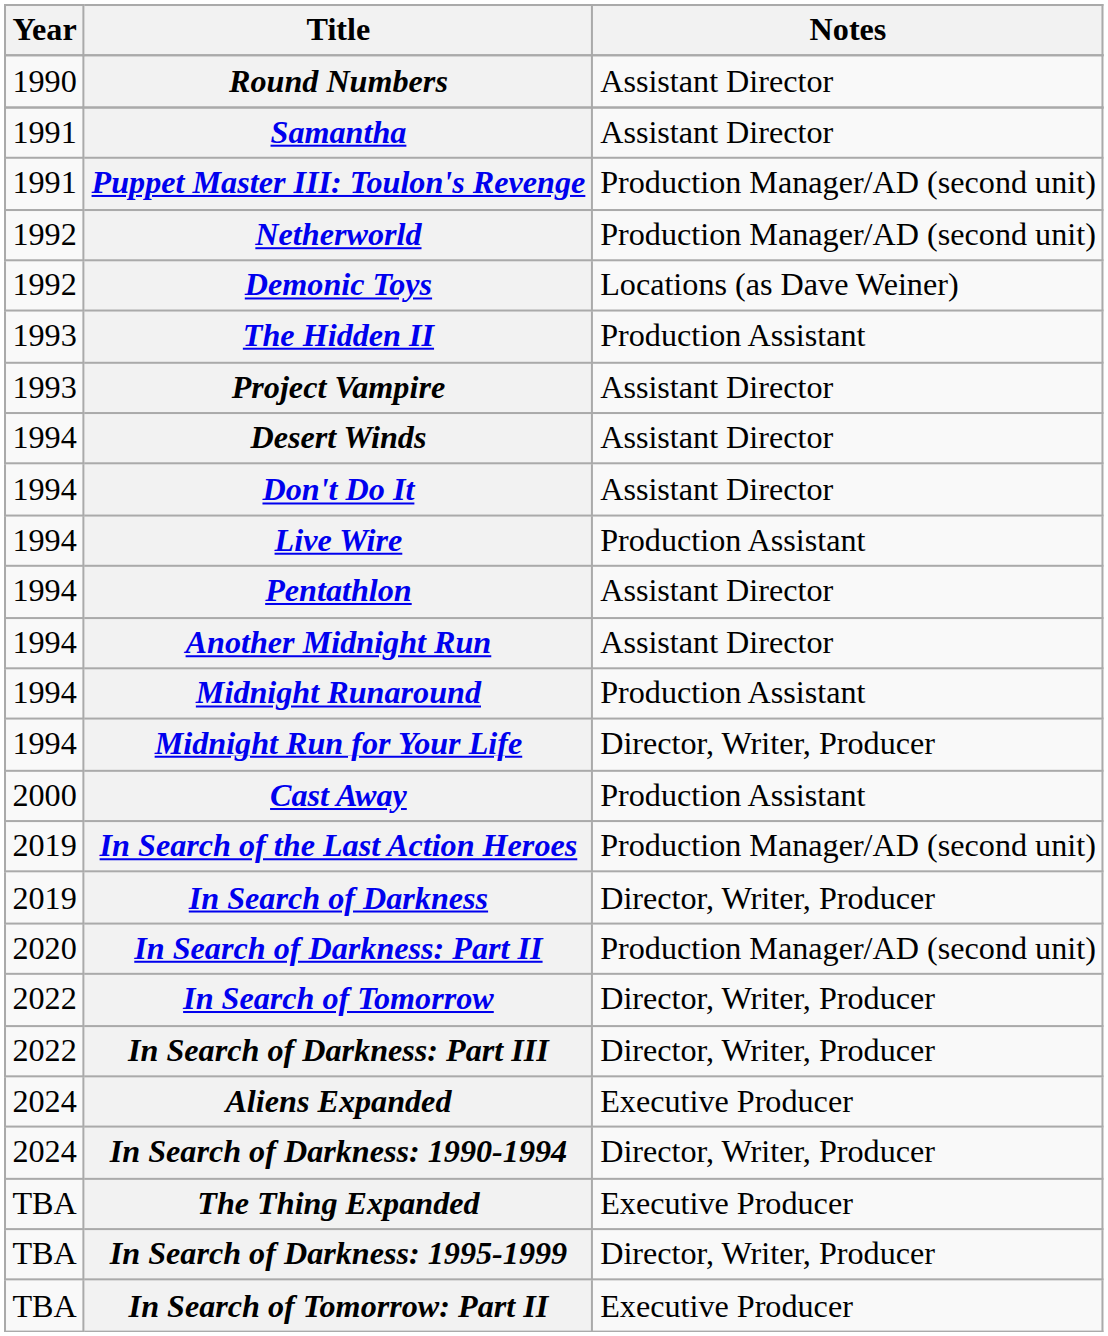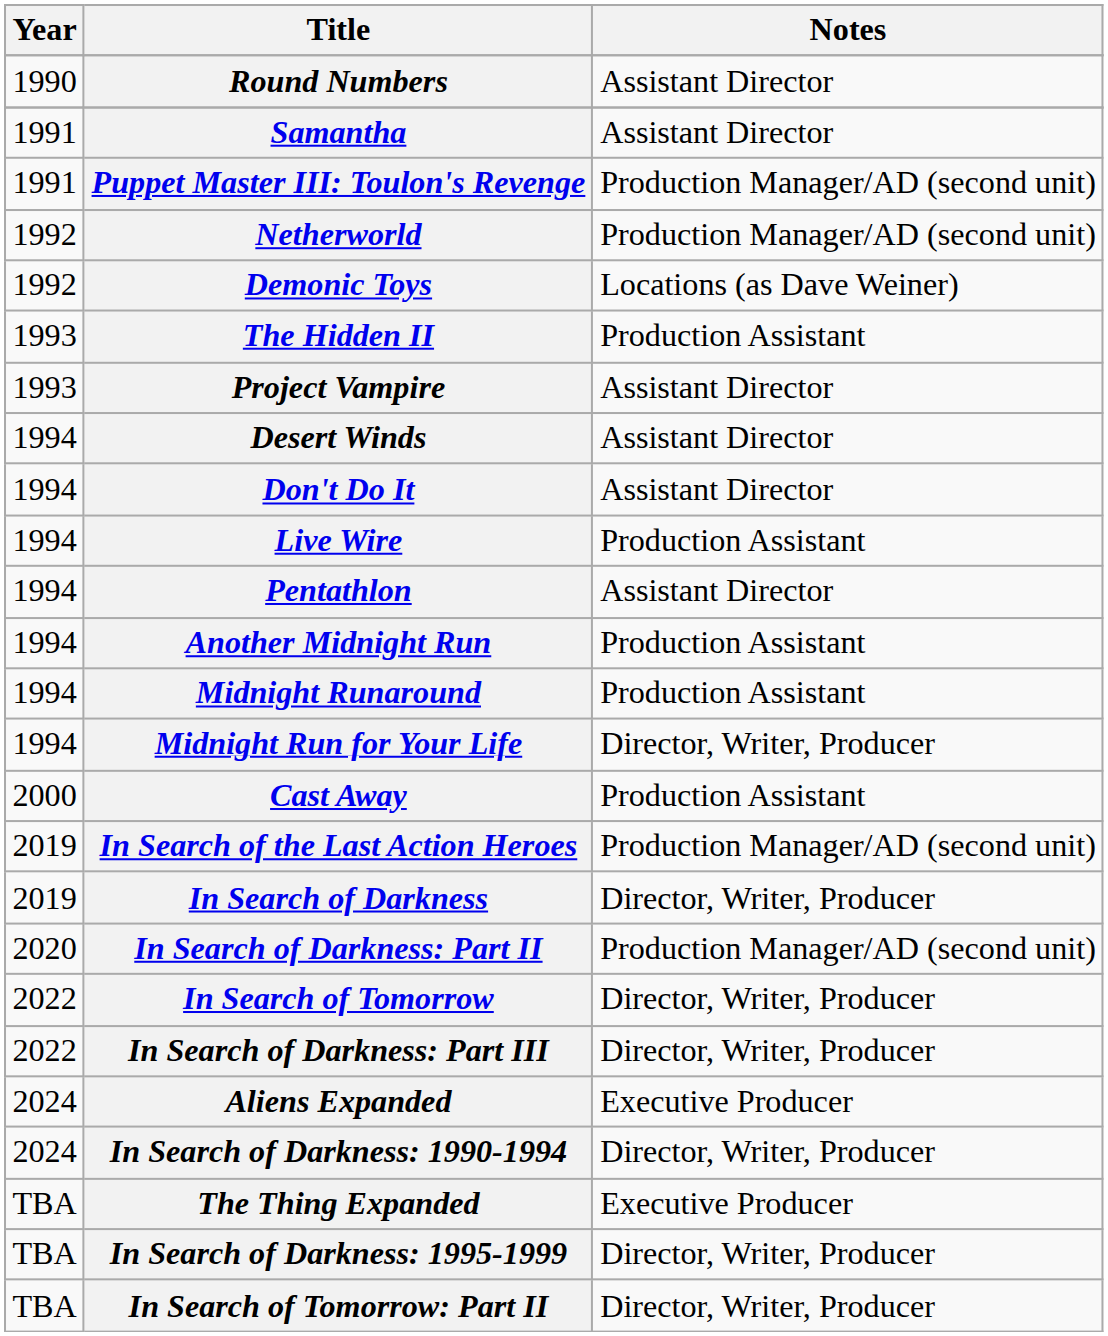 <table class="wikitable plainrowheaders sortable">
 <tr>
 <th scope="col">Year</th>
 <th scope="col">Title</th>
 <th class="unsortable">Notes</th>
 </tr>
 <tr>
 </tr>
 <tr>
 <td>1990</td>
 <th scope="row"><em>Round Numbers</em></th>
 <td>Assistant Director</td>
 </tr>
 <tr>
 </tr>
 <tr>
 <td>1991</td>
 <th scope="row"><em><a href='#'>Samantha</a></em></th>
 <td>Assistant Director</td>
 </tr>
 <tr>
 <td>1991</td>
 <th scope="row"><em><a href='#'>Puppet Master III: Toulon's Revenge</a></em></th>
 <td>Production Manager/AD (second unit)</td>
 </tr>
 <tr>
 <td>1992</td>
 <th scope="row"><em><a href='#'>Netherworld</a></em></th>
 <td>Production Manager/AD (second unit)</td>
 </tr>
 <tr>
 <td>1992</td>
 <th scope="row"><em><a href='#'>Demonic Toys</a></em></th>
 <td>Locations (as Dave Weiner)</td>
 </tr>
 <tr>
 <td>1993</td>
 <th scope="row"><em><a href='#'>The Hidden II</a></em></th>
 <td>Production Assistant</td>
 </tr>
 <tr>
 <td>1993</td>
 <th scope="row"><em>Project Vampire</em></th>
 <td>Assistant Director</td>
 </tr>
 <tr>
 <td>1994</td>
 <th scope="row"><em>Desert Winds</em></th>
 <td>Assistant Director</td>
 </tr>
 <tr>
 <td>1994</td>
 <th scope="row"><em><a href='#'>Don't Do It</a></em></th>
 <td>Assistant Director</td>
 </tr>
 <tr>
 <td>1994</td>
 <th scope="row"><em><a href='#'>Live Wire</a></em></th>
 <td>Production Assistant</td>
 </tr>
 <tr>
 <td>1994</td>
 <th scope="row"><em><a href='#'>Pentathlon</a></em></th>
 <td>Assistant Director</td>
 </tr>
 <tr>
 <td>1994</td>
 <th scope="row"><em><a href='#'>Another Midnight Run</a></em></th>
-<td>Assistant Director</td>
+<td>Production Assistant</td>
 </tr>
 <tr>
 <td>1994</td>
 <th scope="row"><em><a href='#'>Midnight Runaround</a></em></th>
 <td>Production Assistant</td>
 </tr>
 <tr>
 <td>1994</td>
 <th scope="row"><em><a href='#'>Midnight Run for Your Life</a></em></th>
 <td>Director, Writer, Producer</td>
 </tr>
 <tr>
 <td>2000</td>
 <th scope="row"><em><a href='#'>Cast Away</a></em></th>
 <td>Production Assistant</td>
 </tr>
 <tr>
 <td>2019</td>
 <th scope="row"><em><a href='#'>In Search of the Last Action Heroes</a></em></th>
 <td>Production Manager/AD (second unit)</td>
 </tr>
 <tr>
 <td>2019</td>
 <th scope="row"><em><a href='#'>In Search of Darkness</a></em></th>
 <td>Director, Writer, Producer</td>
 </tr>
 <tr>
 <td>2020</td>
 <th scope="row"><em><a href='#'>In Search of Darkness: Part II</a></em></th>
 <td>Production Manager/AD (second unit)</td>
 </tr>
 <tr>
 <td>2022</td>
 <th scope="row"><em><a href='#'>In Search of Tomorrow</a></em></th>
 <td>Director, Writer, Producer</td>
 </tr>
 <tr>
 <td>2022</td>
 <th scope="row"><em>In Search of Darkness: Part III</em></th>
 <td>Director, Writer, Producer</td>
 </tr>
 <tr>
 <td>2024</td>
 <th scope="row"><em>Aliens Expanded</em></th>
 <td>Executive Producer</td>
 </tr>
 <tr>
 <td>2024</td>
 <th scope="row"><em>In Search of Darkness: 1990-1994</em></th>
 <td>Director, Writer, Producer</td>
 </tr>
 <tr>
 <td>TBA</td>
 <th scope="row"><em>The Thing Expanded</em></th>
 <td>Executive Producer</td>
 </tr>
 <tr>
 <td>TBA</td>
 <th scope="row"><em>In Search of Darkness: 1995-1999</em></th>
 <td>Director, Writer, Producer</td>
 </tr>
 <tr>
 <td>TBA</td>
 <th scope="row"><em>In Search of Tomorrow: Part II</em></th>
-<td>Executive Producer</td>
+<td>Director, Writer, Producer</td>
 </tr>
 </table>
